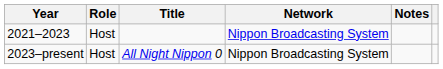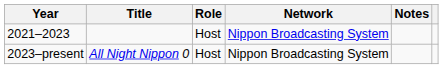 <table class="wikitable sortable">
 <tr>
 <th>Year</th>
+<th>Title</th>
 <th>Role</th>
-<th>Title</th>
 <th>Network</th>
 <th>Notes</th>
 <th class="unsortable"></th>
 </tr>
 <tr>
 <td>2021–2023</td>
+<td></td>
 <td>Host</td>
-<td></td>
 <td><a href='#'>Nippon Broadcasting System</a></td>
 <td></td>
 <td></td>
 </tr>
 <tr>
 <td>2023–present</td>
+<td><em><a href='#'>All Night Nippon</a> 0</em></td>
 <td>Host</td>
-<td><em><a href='#'>All Night Nippon</a> 0</em></td>
 <td>Nippon Broadcasting System</td>
 <td></td>
 <td></td>
 </tr>
 </table>
